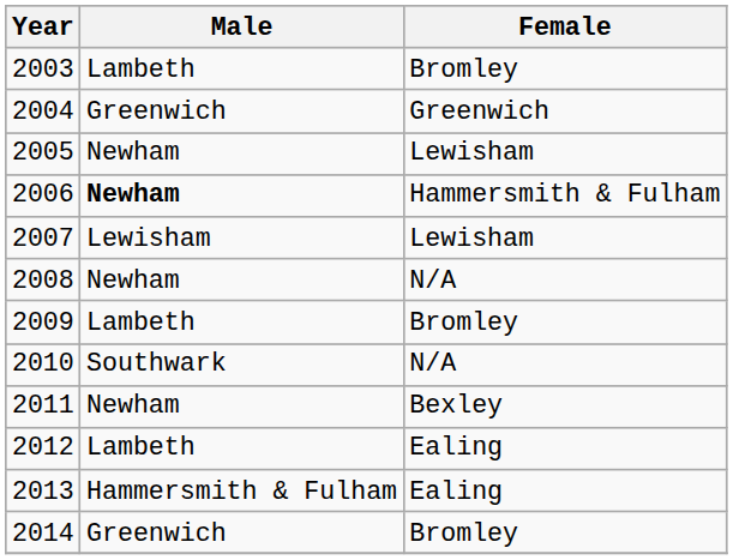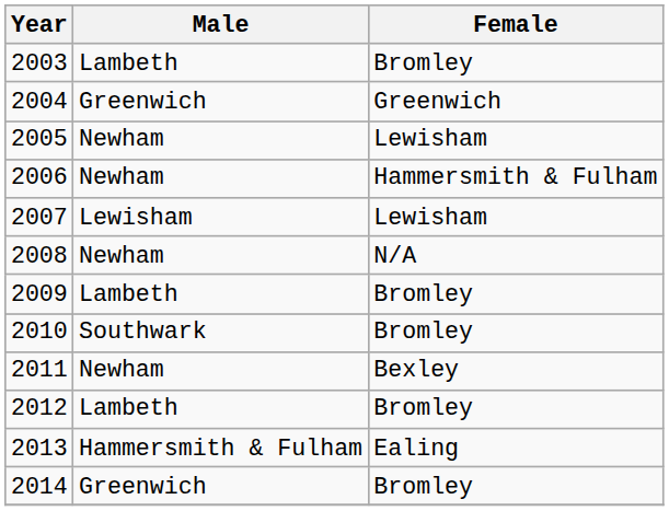 <table class="wikitable">
 <tr>
 <th>Year</th>
 <th>Male</th>
 <th>Female</th>
 </tr>
 <tr>
 <td>2003</td>
 <td>Lambeth</td>
 <td>Bromley</td>
 </tr>
 <tr>
 <td>2004</td>
 <td>Greenwich</td>
 <td>Greenwich</td>
 </tr>
 <tr>
 <td>2005</td>
 <td>Newham</td>
 <td>Lewisham</td>
 </tr>
 <tr>
 <td>2006</td>
-<td><strong>Newham</strong></td>
+<td>Newham</td>
 <td>Hammersmith & Fulham</td>
 </tr>
 <tr>
 <td>2007</td>
 <td>Lewisham</td>
 <td>Lewisham</td>
 </tr>
 <tr>
 <td>2008</td>
 <td>Newham</td>
 <td>N/A</td>
 </tr>
 <tr>
 <td>2009</td>
 <td>Lambeth</td>
 <td>Bromley</td>
 </tr>
 <tr>
 <td>2010</td>
 <td>Southwark</td>
-<td>N/A</td>
+<td>Bromley</td>
 </tr>
 <tr>
 <td>2011</td>
 <td>Newham</td>
 <td>Bexley</td>
 </tr>
 <tr>
 <td>2012</td>
 <td>Lambeth</td>
-<td>Ealing</td>
+<td>Bromley</td>
 </tr>
 <tr>
 <td>2013</td>
 <td>Hammersmith & Fulham</td>
 <td>Ealing</td>
 </tr>
 <tr>
 <td>2014</td>
 <td>Greenwich</td>
 <td>Bromley</td>
 </tr>
 <tr>
 </tr>
 </table>
